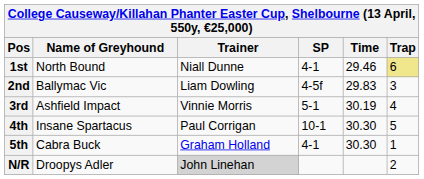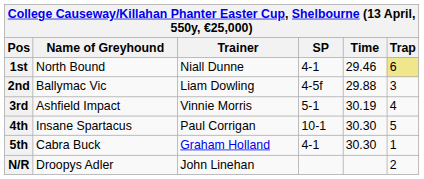 <table class="wikitable">
 <tr>
 <th colspan="6"><a href='#'>College Causeway/Killahan Phanter Easter Cup</a>, <a href='#'>Shelbourne</a> (13 April, 550y, €25,000)</th>
 </tr>
 <tr>
 <th width=30>Pos</th>
 <th width=180>Name of Greyhound</th>
 <th width=150>Trainer</th>
 <th width=50>SP</th>
 <th width=50>Time</th>
 <th width=30>Trap</th>
 </tr>
 <tr>
 <th>1st</th>
 <td>North Bound</td>
 <td>Niall Dunne</td>
 <td>4-1</td>
 <td>29.46</td>
 <td style="background: khaki;">6</td>
 </tr>
 <tr>
 <th>2nd</th>
 <td>Ballymac Vic</td>
 <td>Liam Dowling</td>
 <td>4-5f</td>
-<td>29.83</td>
+<td>29.88</td>
 <td>3</td>
 </tr>
 <tr>
 <th>3rd</th>
 <td>Ashfield Impact</td>
 <td>Vinnie Morris</td>
 <td>5-1</td>
 <td>30.19</td>
 <td>4</td>
 </tr>
 <tr>
 <th>4th</th>
 <td>Insane Spartacus</td>
 <td>Paul Corrigan</td>
 <td>10-1</td>
 <td>30.30</td>
 <td>5</td>
 </tr>
 <tr>
 <th>5th</th>
 <td>Cabra Buck</td>
 <td><a href='#'>Graham Holland</a></td>
 <td>4-1</td>
 <td>30.30</td>
 <td>1</td>
 </tr>
 <tr>
 <th>N/R</th>
 <td>Droopys Adler</td>
-<td style="background: lightgrey;">John Linehan</td>
+<td>John Linehan</td>
 <td></td>
 <td></td>
 <td>2</td>
 </tr>
 </table>
